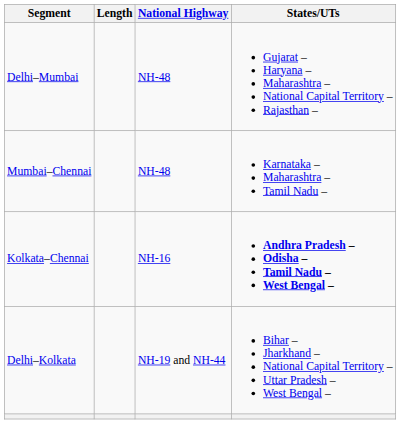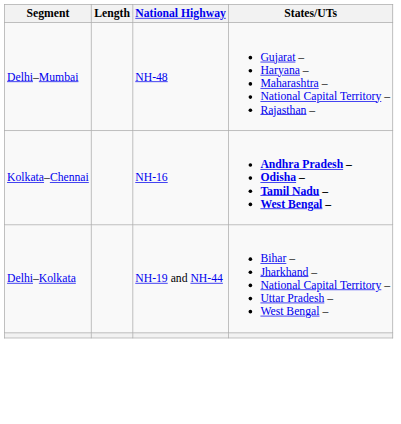 <table class="wikitable" style="text-align:left;" style="font-size: 90%">
 <tr>
 <th>Segment</th>
 <th>Length</th>
 <th><a href='#'>National Highway</a></th>
 <th>States/UTs</th>
 </tr>
 <tr>
 <td><a href='#'>Delhi</a>–<a href='#'>Mumbai</a></td>
 <td></td>
 <td><a href='#'>NH-48</a></td>
 <td><br><ul><li><a href='#'>Gujarat</a> – </li><li><a href='#'>Haryana</a> – </li><li><a href='#'>Maharashtra</a> – </li><li><a href='#'>National Capital Territory</a> – </li><li><a href='#'>Rajasthan</a> – </li></ul></td>
-</tr>
-<tr>
-<td><a href='#'>Mumbai</a>–<a href='#'>Chennai</a></td>
-<td></td>
-<td><a href='#'>NH-48</a></td>
-<td><br><ul><li><a href='#'>Karnataka</a> – </li><li><a href='#'>Maharashtra</a> – </li><li><a href='#'>Tamil Nadu</a> – </li></ul></td>
 </tr>
 <tr>
 <td><a href='#'>Kolkata</a>–<a href='#'>Chennai</a></td>
 <td></td>
 <td><a href='#'>NH-16</a></td>
 <td><strong><br><ul><li><a href='#'>Andhra Pradesh</a> – </li><li><a href='#'>Odisha</a> – </li><li><a href='#'>Tamil Nadu</a> – </li><li><a href='#'>West Bengal</a> – </li></ul></strong></td>
 </tr>
 <tr>
 <td><a href='#'>Delhi</a>–<a href='#'>Kolkata</a></td>
 <td></td>
 <td><a href='#'>NH-19</a> and <a href='#'>NH-44</a></td>
 <td><br><ul><li><a href='#'>Bihar</a> – </li><li><a href='#'>Jharkhand</a> – </li><li><a href='#'>National Capital Territory</a> – </li><li><a href='#'>Uttar Pradesh</a> – </li><li><a href='#'>West Bengal</a> – </li></ul></td>
 </tr>
 <tr>
 <th></th>
 <th></th>
 <th></th>
 <th></th>
 </tr>
 </table>
